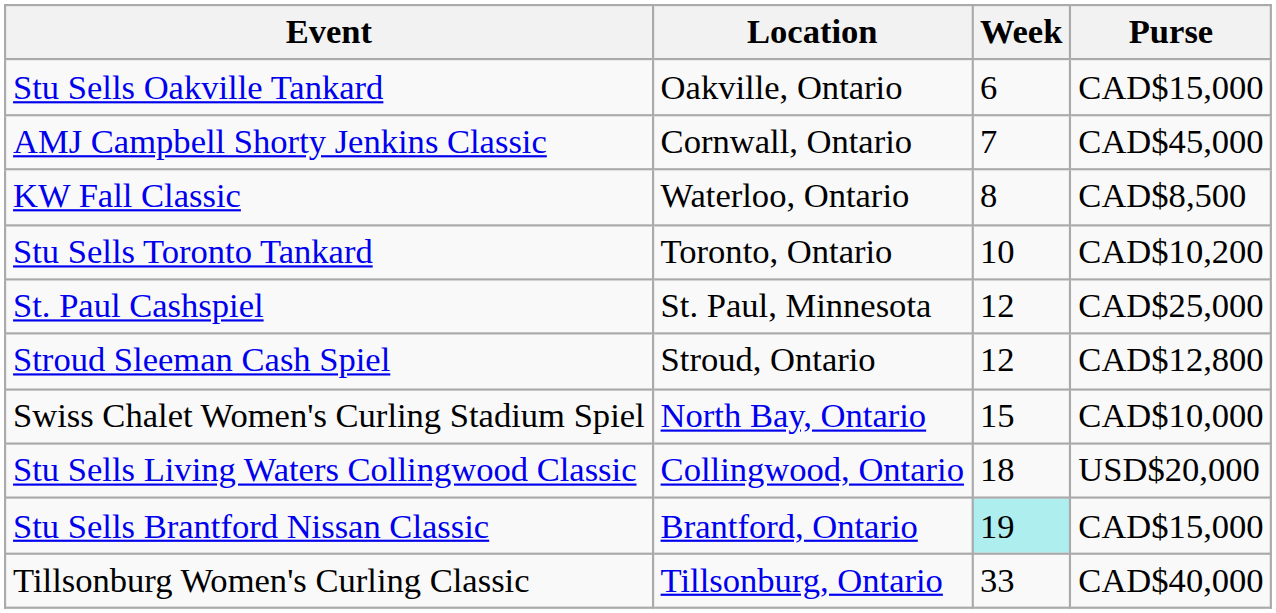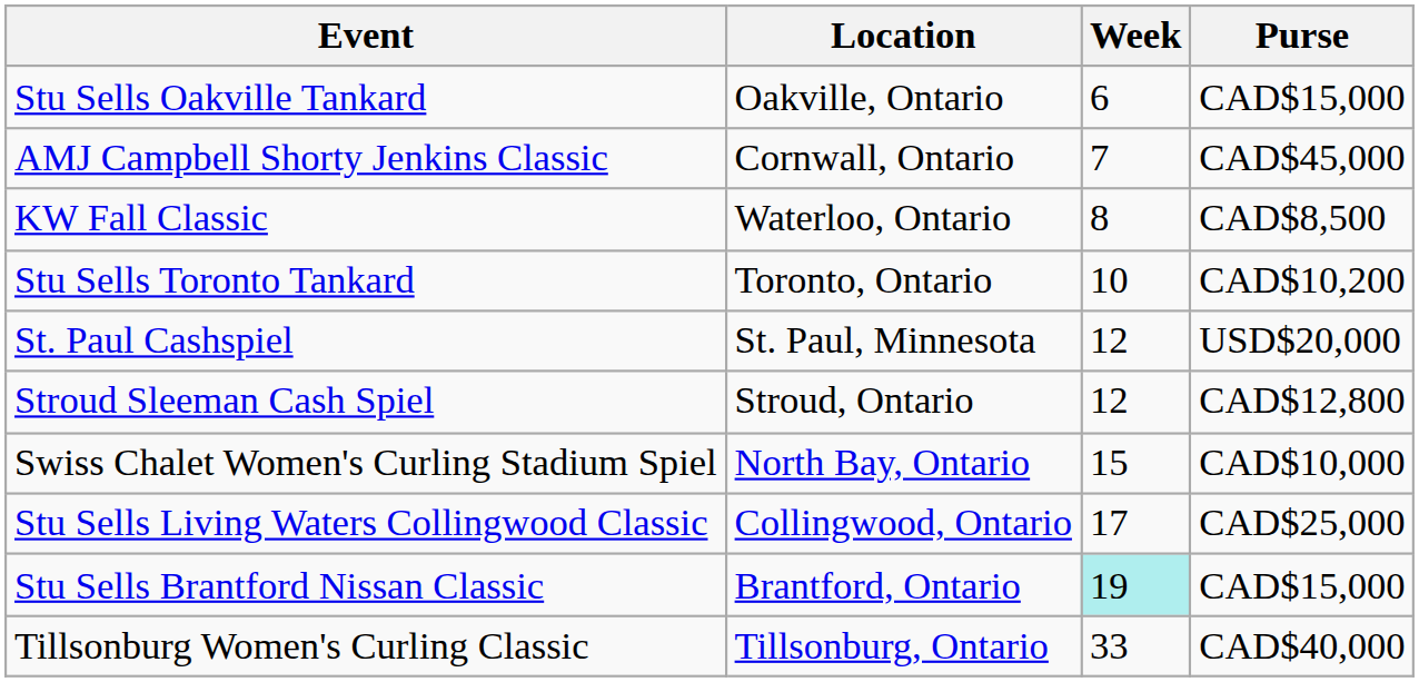 <table class="wikitable">
 <tr>
 <th scope="col">Event</th>
 <th scope="col">Location</th>
 <th scope="col">Week</th>
 <th scope="col">Purse</th>
 </tr>
 <tr>
 <td><a href='#'>Stu Sells Oakville Tankard</a></td>
 <td>Oakville, Ontario</td>
 <td>6</td>
 <td>CAD$15,000</td>
 </tr>
 <tr>
 <td><a href='#'>AMJ Campbell Shorty Jenkins Classic</a></td>
 <td>Cornwall, Ontario</td>
 <td>7</td>
 <td>CAD$45,000</td>
 </tr>
 <tr>
 <td><a href='#'>KW Fall Classic</a></td>
 <td>Waterloo, Ontario</td>
 <td>8</td>
 <td>CAD$8,500</td>
 </tr>
 <tr>
 <td><a href='#'>Stu Sells Toronto Tankard</a></td>
 <td>Toronto, Ontario</td>
 <td>10</td>
 <td>CAD$10,200</td>
 </tr>
 <tr>
 <td><a href='#'>St. Paul Cashspiel</a></td>
 <td>St. Paul, Minnesota</td>
 <td>12</td>
-<td>CAD$25,000</td>
+<td>USD$20,000</td>
 </tr>
 <tr>
 <td><a href='#'>Stroud Sleeman Cash Spiel</a></td>
 <td>Stroud, Ontario</td>
 <td>12</td>
 <td>CAD$12,800</td>
 </tr>
 <tr>
 <td>Swiss Chalet Women's Curling Stadium Spiel</td>
 <td><a href='#'>North Bay, Ontario</a></td>
 <td>15</td>
 <td>CAD$10,000</td>
 </tr>
 <tr>
 <td><a href='#'>Stu Sells Living Waters Collingwood Classic</a></td>
 <td><a href='#'>Collingwood, Ontario</a></td>
-<td>18</td>
-<td>USD$20,000</td>
+<td>17</td>
+<td>CAD$25,000</td>
 </tr>
 <tr>
 <td><a href='#'>Stu Sells Brantford Nissan Classic</a></td>
 <td><a href='#'>Brantford, Ontario</a></td>
 <td style="background: paleturquoise;">19</td>
 <td>CAD$15,000</td>
 </tr>
 <tr>
 <td>Tillsonburg Women's Curling Classic</td>
 <td><a href='#'>Tillsonburg, Ontario</a></td>
 <td>33</td>
 <td>CAD$40,000</td>
 </tr>
 </table>
